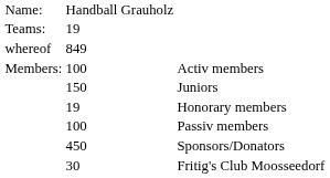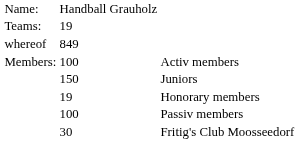 <table>
 <tr>
 <td valign=”top”></td>
 </tr>
 <tr>
 <td>Name:</td>
 <td>Handball Grauholz<br></td>
 </tr>
 <tr>
 <td>Teams:</td>
 <td>19<br></td>
 </tr>
 <tr>
 <td>whereof</td>
 <td>849 <br></td>
 </tr>
 <tr>
 <td>Members:</td>
 <td>100</td>
 <td>Activ members<br></td>
 </tr>
 <tr>
 <td></td>
 <td>150</td>
 <td>Juniors<br></td>
 </tr>
 <tr>
 <td></td>
 <td>19</td>
 <td>Honorary members<br></td>
 </tr>
 <tr>
 <td></td>
 <td>100</td>
 <td>Passiv members<br></td>
 </tr>
 <tr>
 <td></td>
-<td>450</td>
-<td>Sponsors/Donators<br></td>
-</tr>
-<tr>
-<td></td>
 <td>30</td>
 <td>Fritig's Club Moosseedorf<br></td>
 </tr>
 <tr>
 </tr>
 </table>
